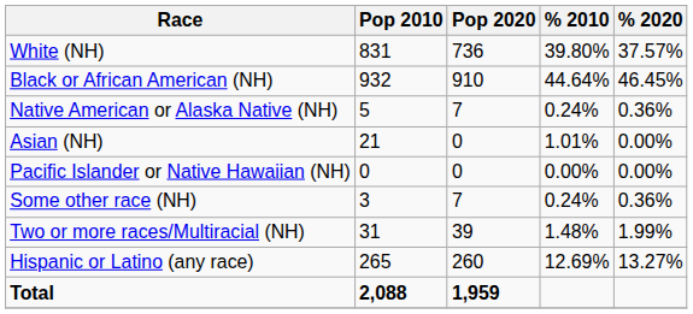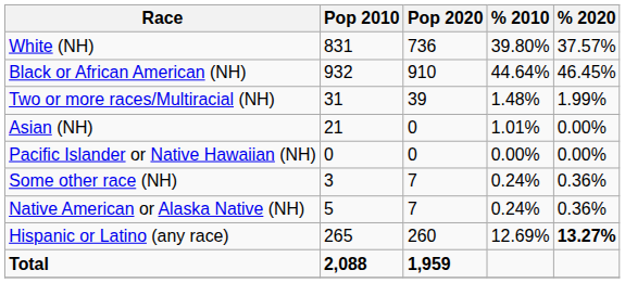 <table class="wikitable">
 <tr>
 <th>Race</th>
 <th>Pop 2010</th>
 <th>Pop 2020</th>
 <th>% 2010</th>
 <th>% 2020</th>
 </tr>
 <tr>
 <td><a href='#'>White</a> (NH)</td>
 <td>831</td>
 <td>736</td>
 <td>39.80%</td>
 <td>37.57%</td>
 </tr>
 <tr>
 <td><a href='#'>Black or African American</a> (NH)</td>
 <td>932</td>
 <td>910</td>
 <td>44.64%</td>
 <td>46.45%</td>
 </tr>
 <tr>
-<td><a href='#'>Native American</a> or <a href='#'>Alaska Native</a> (NH)</td>
-<td>5</td>
-<td>7</td>
-<td>0.24%</td>
-<td>0.36%</td>
+<td><a href='#'>Two or more races/Multiracial</a> (NH)</td>
+<td>31</td>
+<td>39</td>
+<td>1.48%</td>
+<td>1.99%</td>
 </tr>
 <tr>
 <td><a href='#'>Asian</a> (NH)</td>
 <td>21</td>
 <td>0</td>
 <td>1.01%</td>
 <td>0.00%</td>
 </tr>
 <tr>
 <td><a href='#'>Pacific Islander</a> or <a href='#'>Native Hawaiian</a> (NH)</td>
 <td>0</td>
 <td>0</td>
 <td>0.00%</td>
 <td>0.00%</td>
 </tr>
 <tr>
 <td><a href='#'>Some other race</a> (NH)</td>
 <td>3</td>
 <td>7</td>
 <td>0.24%</td>
 <td>0.36%</td>
 </tr>
 <tr>
-<td><a href='#'>Two or more races/Multiracial</a> (NH)</td>
-<td>31</td>
-<td>39</td>
-<td>1.48%</td>
-<td>1.99%</td>
+<td><a href='#'>Native American</a> or <a href='#'>Alaska Native</a> (NH)</td>
+<td>5</td>
+<td>7</td>
+<td>0.24%</td>
+<td>0.36%</td>
 </tr>
 <tr>
 <td><a href='#'>Hispanic or Latino</a> (any race)</td>
 <td>265</td>
 <td>260</td>
 <td>12.69%</td>
-<td>13.27%</td>
+<td><strong>13.27%</strong></td>
 </tr>
 <tr>
 <td><strong>Total</strong></td>
 <td><strong>2,088</strong></td>
 <td><strong>1,959</strong></td>
 <td></td>
 <td></td>
 </tr>
 <tr>
 </tr>
 </table>
